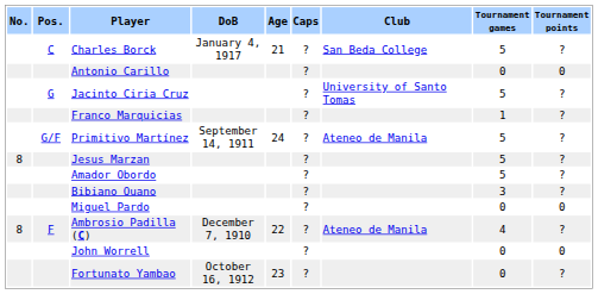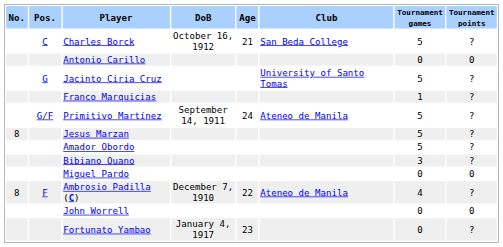 <table border="0"  style="width:80%; border:1px solid #999; background:#fff; text-align:center;">
 <tr style="text-align:center; background:#aad0ff;">
 <th width=4%>No.</th>
 <th width=6%>Pos.</th>
 <th width=20%>Player</th>
 <th width=12%>DoB</th>
 <th width=4%>Age</th>
-<th width=4%>Caps</th>
 <th width=25%>Club</th>
 <th width=6%><small>Tournament<br>games</small></th>
 <th width=6%><small>Tournament<br>points</small></th>
 </tr>
 <tr>
 <td></td>
 <td><a href='#'>C</a></td>
 <td align="left"><a href='#'>Charles Borck</a></td>
-<td>January 4, 1917</td>
+<td>October 16, 1912</td>
 <td>21</td>
-<td>?</td>
 <td align="left"> <a href='#'>San Beda College</a></td>
 <td>5</td>
 <td>?</td>
 </tr>
 <tr style="background:#efefef;">
 <td></td>
 <td></td>
 <td align="left"><a href='#'>Antonio Carillo</a></td>
 <td></td>
 <td></td>
-<td>?</td>
 <td align="left"></td>
 <td>0</td>
 <td>0</td>
 </tr>
 <tr>
 <td></td>
 <td><a href='#'>G</a></td>
 <td align="left"><a href='#'>Jacinto Ciria Cruz</a></td>
 <td></td>
 <td></td>
-<td>?</td>
 <td align="left"> <a href='#'>University of Santo Tomas</a></td>
 <td>5</td>
 <td>?</td>
 </tr>
 <tr style="background:#efefef;">
 <td></td>
 <td></td>
 <td align="left"><a href='#'>Franco Marquicias</a></td>
 <td></td>
 <td></td>
-<td>?</td>
 <td align="left"></td>
 <td>1</td>
 <td>?</td>
 </tr>
 <tr>
 <td></td>
 <td><a href='#'>G/F</a></td>
 <td align="left"><a href='#'>Primitivo Martínez</a></td>
 <td>September 14, 1911</td>
 <td>24</td>
-<td>?</td>
 <td align="left"> <a href='#'>Ateneo de Manila</a></td>
 <td>5</td>
 <td>?</td>
 </tr>
 <tr style="background:#efefef;">
 <td>8</td>
 <td></td>
 <td align="left"><a href='#'>Jesus Marzan</a></td>
 <td></td>
 <td></td>
-<td>?</td>
 <td align="left"></td>
 <td>5</td>
 <td>?</td>
 </tr>
 <tr>
 <td></td>
 <td></td>
 <td align="left"><a href='#'>Amador Obordo</a></td>
 <td></td>
 <td></td>
-<td>?</td>
 <td align="left"></td>
 <td>5</td>
 <td>?</td>
 </tr>
 <tr style="background:#efefef;">
 <td></td>
 <td></td>
 <td align="left"><a href='#'>Bibiano Ouano</a></td>
 <td></td>
 <td></td>
-<td>?</td>
 <td align="left"></td>
 <td>3</td>
 <td>?</td>
 </tr>
 <tr>
 <td></td>
 <td></td>
 <td align="left"><a href='#'>Miguel Pardo</a></td>
 <td></td>
 <td></td>
-<td>?</td>
 <td align="left"></td>
 <td>0</td>
 <td>0</td>
 </tr>
 <tr style="background:#efefef;">
 <td>8</td>
 <td><a href='#'>F</a></td>
 <td align="left"><a href='#'>Ambrosio Padilla</a> (<strong><a href='#'>C</a></strong>)</td>
 <td>December 7, 1910</td>
 <td>22</td>
-<td>?</td>
 <td align="left"> <a href='#'>Ateneo de Manila</a></td>
 <td>4</td>
 <td>?</td>
 </tr>
 <tr>
 <td></td>
 <td></td>
 <td align="left"><a href='#'>John Worrell</a></td>
 <td></td>
 <td></td>
-<td>?</td>
 <td align="left"></td>
 <td>0</td>
 <td>0</td>
 </tr>
 <tr style="background:#efefef;">
 <td></td>
 <td></td>
 <td align="left"><a href='#'>Fortunato Yambao</a></td>
-<td>October 16, 1912</td>
+<td>January 4, 1917</td>
 <td>23</td>
-<td>?</td>
 <td align="left"></td>
 <td>0</td>
 <td>?</td>
 </tr>
 </table>
